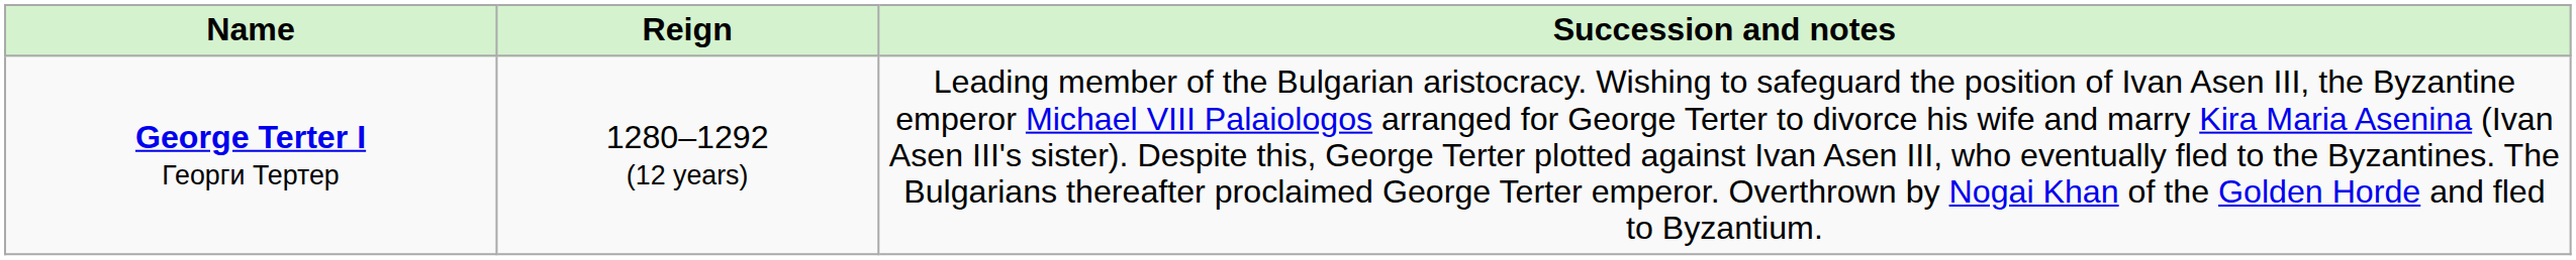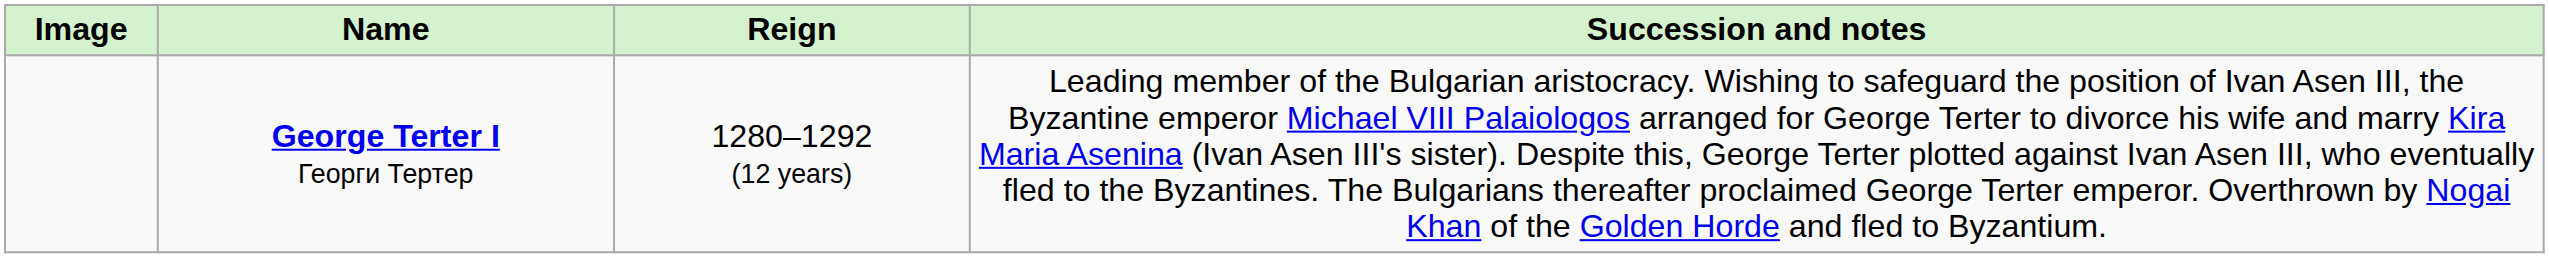 <table class="wikitable" style="width:100%; text-align:center;">
 <tr style="background:#D4F2CE;">
+<th style="background:#D4F2CE; width:6%;">Image</th>
 <th style="background:#D4F2CE; width:18%">Name</th>
 <th style="background:#D4F2CE; width:14%;">Reign</th>
 <th style="background:#D4F2CE; width:62%;">Succession and notes</th>
 </tr>
 <tr>
+<td></td>
 <td><strong><a href='#'>George Terter I</a></strong><br><small>Георги Тертер</small></td>
 <td>1280–1292<br><small>(12 years)</small></td>
 <td>Leading member of the Bulgarian aristocracy. Wishing to safeguard the position of Ivan Asen III, the Byzantine emperor <a href='#'>Michael VIII Palaiologos</a> arranged for George Terter to divorce his wife and marry <a href='#'>Kira Maria Asenina</a> (Ivan Asen III's sister). Despite this, George Terter plotted against Ivan Asen III, who eventually fled to the Byzantines. The Bulgarians thereafter proclaimed George Terter emperor. Overthrown by <a href='#'>Nogai Khan</a> of the <a href='#'>Golden Horde</a> and fled to Byzantium.</td>
 </tr>
 </table>
